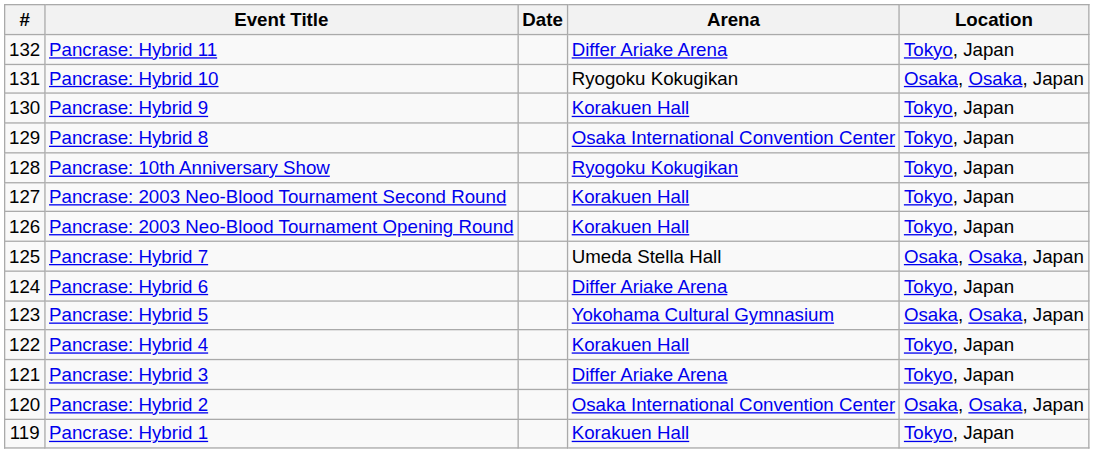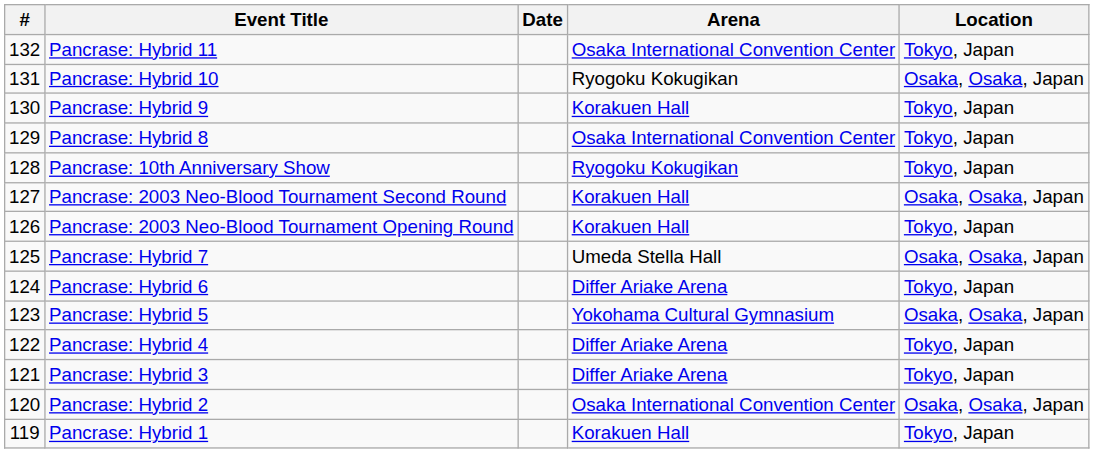 <table class="sortable wikitable succession-box" style="font-size:90%;">
 <tr>
 <th scope="col">#</th>
 <th scope="col">Event Title</th>
 <th scope="col">Date</th>
 <th scope="col">Arena</th>
 <th scope="col">Location</th>
 </tr>
 <tr>
 <td align=center>132</td>
 <td><a href='#'>Pancrase: Hybrid 11</a></td>
 <td></td>
-<td><a href='#'>Differ Ariake Arena</a></td>
+<td><a href='#'>Osaka International Convention Center</a></td>
 <td><a href='#'>Tokyo</a>, Japan</td>
 </tr>
 <tr>
 <td align=center>131</td>
 <td><a href='#'>Pancrase: Hybrid 10</a></td>
 <td></td>
 <td>Ryogoku Kokugikan</td>
 <td><a href='#'>Osaka</a>, <a href='#'>Osaka</a>, Japan</td>
 </tr>
 <tr>
 <td align=center>130</td>
 <td><a href='#'>Pancrase: Hybrid 9</a></td>
 <td></td>
 <td><a href='#'>Korakuen Hall</a></td>
 <td><a href='#'>Tokyo</a>, Japan</td>
 </tr>
 <tr>
 <td align=center>129</td>
 <td><a href='#'>Pancrase: Hybrid 8</a></td>
 <td></td>
 <td><a href='#'>Osaka International Convention Center</a></td>
 <td><a href='#'>Tokyo</a>, Japan</td>
 </tr>
 <tr>
 <td align=center>128</td>
 <td><a href='#'>Pancrase: 10th Anniversary Show</a></td>
 <td></td>
 <td><a href='#'>Ryogoku Kokugikan</a></td>
 <td><a href='#'>Tokyo</a>, Japan</td>
 </tr>
 <tr>
 <td align=center>127</td>
 <td><a href='#'>Pancrase: 2003 Neo-Blood Tournament Second Round</a></td>
 <td></td>
 <td><a href='#'>Korakuen Hall</a></td>
-<td><a href='#'>Tokyo</a>, Japan</td>
+<td><a href='#'>Osaka</a>, <a href='#'>Osaka</a>, Japan</td>
 </tr>
 <tr>
 <td align=center>126</td>
 <td><a href='#'>Pancrase: 2003 Neo-Blood Tournament Opening Round</a></td>
 <td></td>
 <td><a href='#'>Korakuen Hall</a></td>
 <td><a href='#'>Tokyo</a>, Japan</td>
 </tr>
 <tr>
 <td align=center>125</td>
 <td><a href='#'>Pancrase: Hybrid 7</a></td>
 <td></td>
 <td>Umeda Stella Hall</td>
 <td><a href='#'>Osaka</a>, <a href='#'>Osaka</a>, Japan</td>
 </tr>
 <tr>
 <td align=center>124</td>
 <td><a href='#'>Pancrase: Hybrid 6</a></td>
 <td></td>
 <td><a href='#'>Differ Ariake Arena</a></td>
 <td><a href='#'>Tokyo</a>, Japan</td>
 </tr>
 <tr>
 <td align=center>123</td>
 <td><a href='#'>Pancrase: Hybrid 5</a></td>
 <td></td>
 <td><a href='#'>Yokohama Cultural Gymnasium</a></td>
 <td><a href='#'>Osaka</a>, <a href='#'>Osaka</a>, Japan</td>
 </tr>
 <tr>
 <td align=center>122</td>
 <td><a href='#'>Pancrase: Hybrid 4</a></td>
 <td></td>
-<td><a href='#'>Korakuen Hall</a></td>
+<td><a href='#'>Differ Ariake Arena</a></td>
 <td><a href='#'>Tokyo</a>, Japan</td>
 </tr>
 <tr>
 <td align=center>121</td>
 <td><a href='#'>Pancrase: Hybrid 3</a></td>
 <td></td>
 <td><a href='#'>Differ Ariake Arena</a></td>
 <td><a href='#'>Tokyo</a>, Japan</td>
 </tr>
 <tr>
 <td align=center>120</td>
 <td><a href='#'>Pancrase: Hybrid 2</a></td>
 <td></td>
 <td><a href='#'>Osaka International Convention Center</a></td>
 <td><a href='#'>Osaka</a>, <a href='#'>Osaka</a>, Japan</td>
 </tr>
 <tr>
 <td align=center>119</td>
 <td><a href='#'>Pancrase: Hybrid 1</a></td>
 <td></td>
 <td><a href='#'>Korakuen Hall</a></td>
 <td><a href='#'>Tokyo</a>, Japan</td>
 </tr>
 </table>
